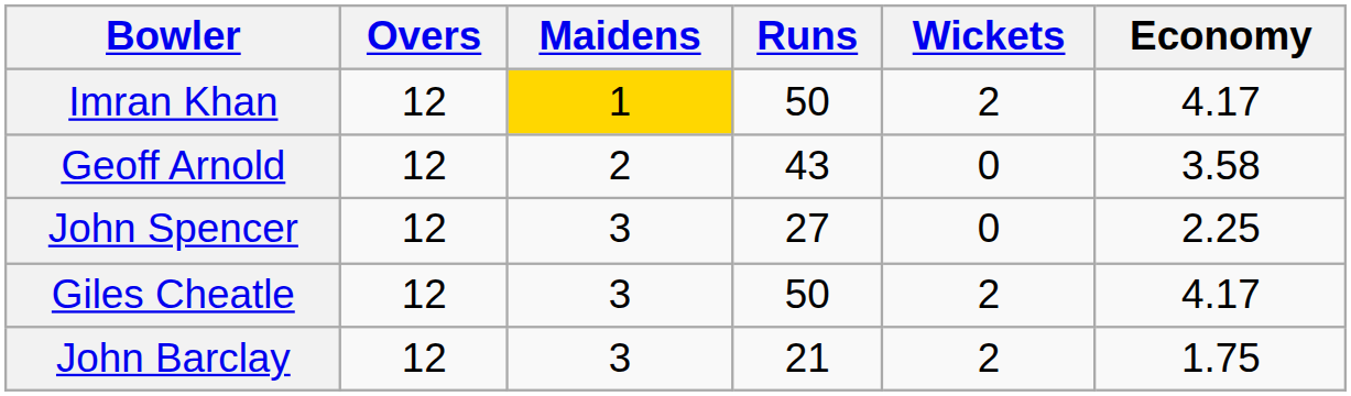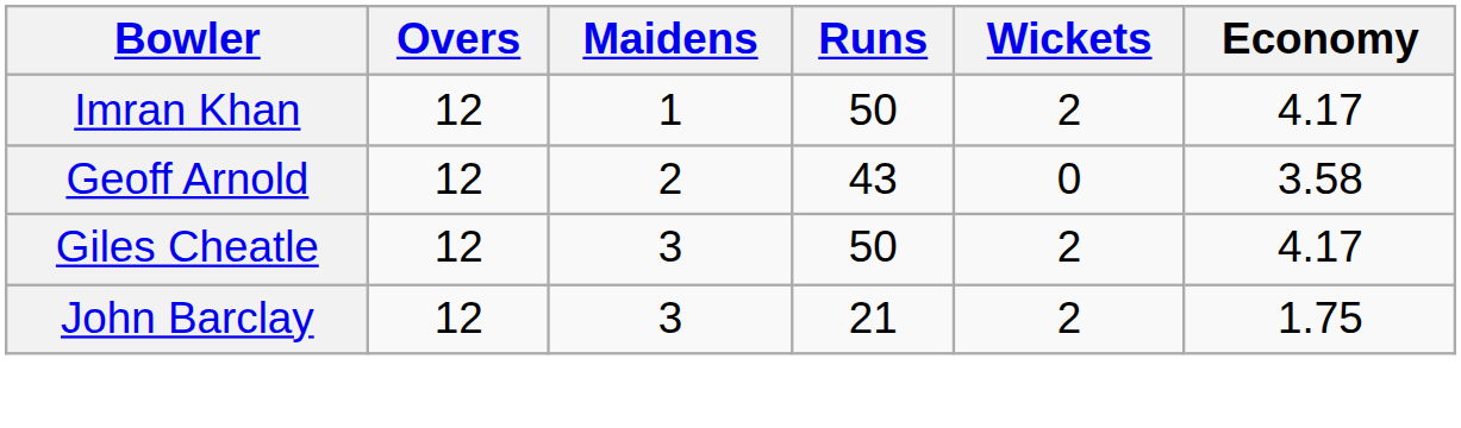 <table border="1" cellpadding="1" cellspacing="0" style="border: gray solid 1px; border-collapse: collapse; text-align: center; width: 60%;" class="wikitable">
 <tr>
 <th scope="col" width="25%"><a href='#'>Bowler</a></th>
 <th scope="col"><a href='#'>Overs</a></th>
 <th scope="col"><a href='#'>Maidens</a></th>
 <th scope="col"><a href='#'>Runs</a></th>
 <th scope="col"><a href='#'>Wickets</a></th>
 <th scope="col">Economy</th>
 </tr>
 <tr>
 <th scope="row" style="font-weight: normal;"><a href='#'>Imran Khan</a></th>
 <td>12</td>
-<td style="background: gold;">1</td>
+<td>1</td>
 <td>50</td>
 <td>2</td>
 <td>4.17</td>
 </tr>
 <tr>
 <th scope="row" style="font-weight: normal;"><a href='#'>Geoff Arnold</a></th>
 <td>12</td>
 <td>2</td>
 <td>43</td>
 <td>0</td>
 <td>3.58</td>
-</tr>
-<tr>
-<th scope="row" style="font-weight: normal;"><a href='#'>John Spencer</a></th>
-<td>12</td>
-<td>3</td>
-<td>27</td>
-<td>0</td>
-<td>2.25</td>
 </tr>
 <tr>
 <th scope="row" style="font-weight: normal;"><a href='#'>Giles Cheatle</a></th>
 <td>12</td>
 <td>3</td>
 <td>50</td>
 <td>2</td>
 <td>4.17</td>
 </tr>
 <tr>
 <th scope="row" style="font-weight: normal;"><a href='#'>John Barclay</a></th>
 <td>12</td>
 <td>3</td>
 <td>21</td>
 <td>2</td>
 <td>1.75</td>
 </tr>
 </table>
